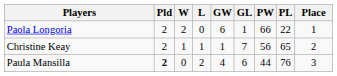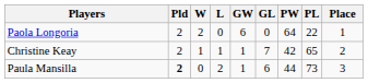 <table class=wikitable style="text-align:center">
 <tr>
 <th width=220>Players</th>
 <th width=20>Pld</th>
 <th width=20>W</th>
 <th width=20>L</th>
 <th width=20>GW</th>
 <th width=20>GL</th>
 <th width=20>PW</th>
 <th width=20>PL</th>
 <th width=50>Place</th>
 </tr>
 <tr>
 <td align=left> <a href='#'>Paola Longoria</a></td>
 <td>2</td>
 <td>2</td>
 <td>0</td>
 <td>6</td>
-<td>1</td>
-<td>66</td>
+<td>0</td>
+<td>64</td>
 <td>22</td>
 <td>1</td>
 </tr>
 <tr>
 <td align=left> Christine Keay</td>
 <td>2</td>
 <td>1</td>
 <td>1</td>
 <td>1</td>
 <td>7</td>
-<td>56</td>
+<td>42</td>
 <td>65</td>
 <td>2</td>
 </tr>
 <tr>
 <td align=left> Paula Mansilla</td>
 <td><strong>2</strong></td>
 <td>0</td>
 <td>2</td>
-<td>4</td>
+<td>1</td>
 <td>6</td>
 <td>44</td>
-<td>76</td>
+<td>73</td>
 <td>3</td>
 </tr>
 </table>
